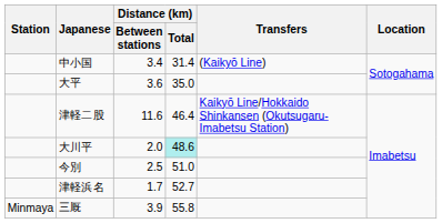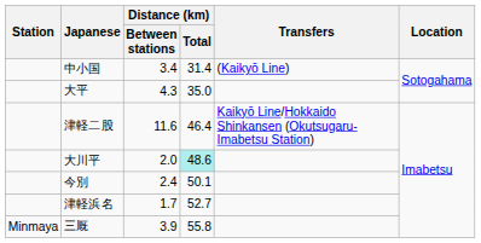 <table class="wikitable" rules="all">
 <tr>
 <th rowspan="2">Station</th>
 <th rowspan="2">Japanese</th>
 <th colspan="2">Distance (km)</th>
 <th rowspan="2">Transfers</th>
 <th colspan="2" rowspan="2">Location</th>
 </tr>
 <tr>
 <th>Between<br>stations</th>
 <th>Total</th>
 </tr>
 <tr>
 <td></td>
 <td>中小国</td>
 <td style="text-align:right;">3.4</td>
 <td style="text-align:right;">31.4</td>
 <td>(<a href='#'>Kaikyō Line</a>)</td>
 <td rowspan="2"><a href='#'>Sotogahama</a></td>
 </tr>
 <tr>
 <td></td>
 <td>大平</td>
-<td style="text-align:right;">3.6</td>
+<td style="text-align:right;">4.3</td>
 <td style="text-align:right;">35.0</td>
 <td> </td>
 </tr>
 <tr>
 <td></td>
 <td>津軽二股</td>
 <td style="text-align:right;">11.6</td>
 <td style="text-align:right;">46.4</td>
 <td><a href='#'>Kaikyō Line</a>/<a href='#'>Hokkaido Shinkansen</a> (<a href='#'>Okutsugaru-Imabetsu Station</a>)</td>
 <td rowspan=5><a href='#'>Imabetsu</a></td>
 </tr>
 <tr>
 <td></td>
 <td>大川平</td>
 <td style="text-align:right;">2.0</td>
 <td style="background: paleturquoise; text-align:right;">48.6</td>
 <td> </td>
 </tr>
 <tr>
 <td></td>
 <td>今別</td>
-<td style="text-align:right;">2.5</td>
-<td style="text-align:right;">51.0</td>
+<td style="text-align:right;">2.4</td>
+<td style="text-align:right;">50.1</td>
 <td> </td>
 </tr>
 <tr>
 <td></td>
 <td>津軽浜名</td>
 <td style="text-align:right;">1.7</td>
 <td style="text-align:right;">52.7</td>
 <td> </td>
 </tr>
 <tr>
 <td>Minmaya</td>
 <td>三厩</td>
 <td style="text-align:right;">3.9</td>
 <td style="text-align:right;">55.8</td>
 <td> </td>
 </tr>
 </table>
